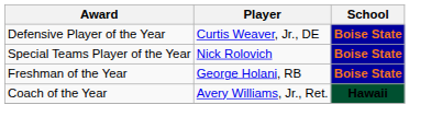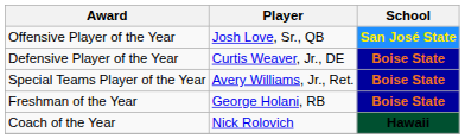 <table class="wikitable" border="0">
 <tr>
 <th>Award</th>
 <th>Player</th>
 <th>School</th>
+</tr>
+<tr>
+<td>Offensive Player of the Year</td>
+<td><a href='#'>Josh Love</a>, Sr., QB</td>
+<th style="background:#1E90FF; color:#FFEF00">San José State</th>
 </tr>
 <tr>
 <td>Defensive Player of the Year</td>
 <td><a href='#'>Curtis Weaver</a>, Jr., DE</td>
 <th style="background:#00009C; color:#f47321;">Boise State</th>
 </tr>
 <tr>
 <td>Special Teams Player of the Year</td>
-<td><a href='#'>Nick Rolovich</a></td>
+<td><a href='#'>Avery Williams</a>, Jr., Ret.</td>
 <th style="background:#00009C; color:#f47321;">Boise State</th>
 </tr>
 <tr>
 <td>Freshman of the Year</td>
 <td><a href='#'>George Holani</a>, RB</td>
 <th style="background:#00009C; color:#f47321;">Boise State</th>
 </tr>
 <tr>
 <td>Coach of the Year</td>
-<td><a href='#'>Avery Williams</a>, Jr., Ret.</td>
+<td><a href='#'>Nick Rolovich</a></td>
 <th style="background:#005030; color:#000;">Hawaii</th>
 </tr>
 <tr>
 </tr>
 </table>
